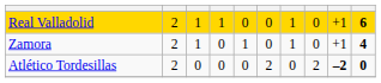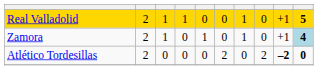 <table class="wikitable" style="text-align: center;">
 <tr>
 <th width="175"></th>
 <th width="20"></th>
 <th width="20"></th>
 <th width="20"></th>
 <th width="20"></th>
 <th width="20"></th>
 <th width="20"></th>
 <th width="20"></th>
 <th width="20"></th>
 <th width="20"></th>
 </tr>
 <tr bgcolor=gold>
 <td align=left> <a href='#'>Real Valladolid</a></td>
 <td>2</td>
 <td>1</td>
 <td>1</td>
 <td>0</td>
 <td>0</td>
 <td>1</td>
 <td>0</td>
 <td>+1</td>
-<td><strong>6</strong></td>
+<td><strong>5</strong></td>
 </tr>
 <tr>
 <td align=left> <a href='#'>Zamora</a></td>
 <td>2</td>
 <td>1</td>
 <td>0</td>
 <td>1</td>
 <td>0</td>
 <td>1</td>
 <td>0</td>
 <td>+1</td>
-<td><strong>4</strong></td>
+<td style="background: lightblue;"><strong>4</strong></td>
 </tr>
 <tr>
 <td align=left> <a href='#'>Atlético Tordesillas</a></td>
 <td>2</td>
 <td>0</td>
 <td>0</td>
 <td>0</td>
 <td>2</td>
 <td>0</td>
 <td>2</td>
 <td><strong>–2</strong></td>
 <td><strong>0</strong></td>
 </tr>
 <tr>
 </tr>
 </table>
